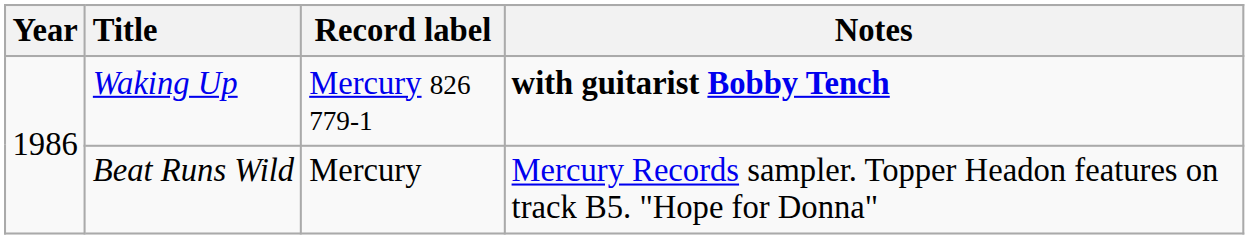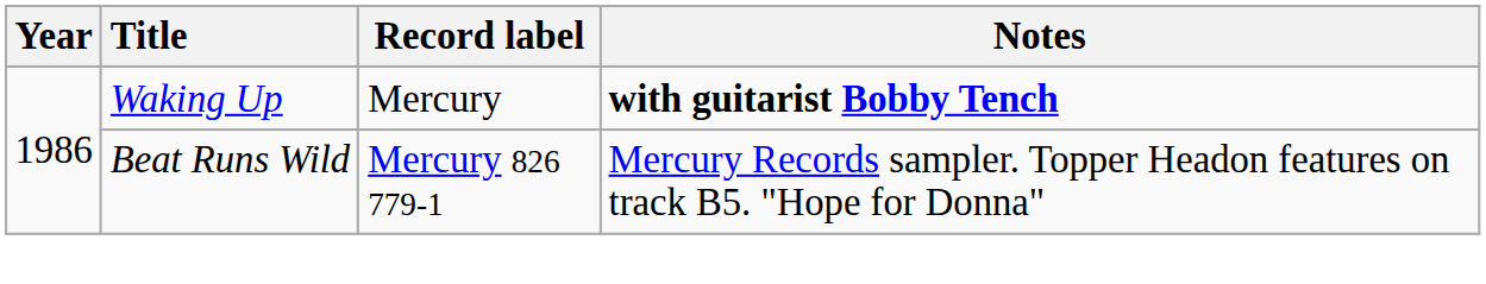 <table class="wikitable">
 <tr>
 <th style="text-align:left; vertical-align:top;">Year</th>
 <th style="text-align:left; vertical-align:top;">Title<br></th>
 <th style="text-align:center; vertical-align:top;">Record label</th>
 <th style="text-align:center; vertical-align:top;">Notes</th>
 </tr>
 <tr>
 <td rowspan="2">1986</td>
 <td style="text-align:left; vertical-align:top;"><em><a href='#'>Waking Up</a></em><br></td>
-<td style="text-align:left; vertical-align:top;"><a href='#'>Mercury</a> <small>826 779-1</small></td>
+<td style="text-align:left; vertical-align:top;">Mercury</td>
 <td style="text-align:left; vertical-align:top;"><strong>with guitarist <a href='#'>Bobby Tench</a></strong></td>
 </tr>
 <tr>
 <td style="text-align:left; vertical-align:top;"><em>Beat Runs Wild</em><br></td>
-<td style="text-align:left; vertical-align:top;">Mercury</td>
+<td style="text-align:left; vertical-align:top;"><a href='#'>Mercury</a> <small>826 779-1</small></td>
 <td style="text-align:left; vertical-align:top;"><a href='#'>Mercury Records</a> sampler. Topper Headon features on track B5. "Hope for Donna"</td>
 </tr>
 </table>
